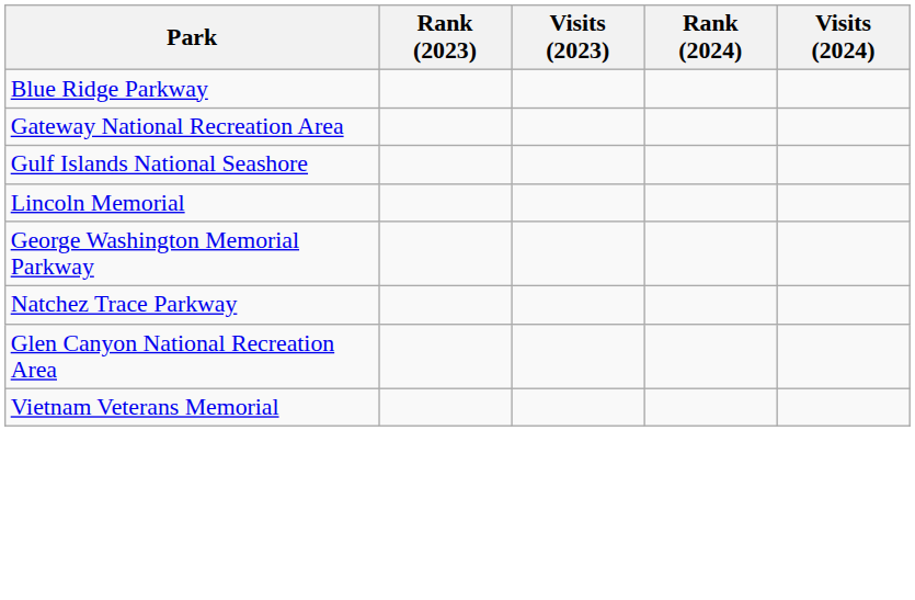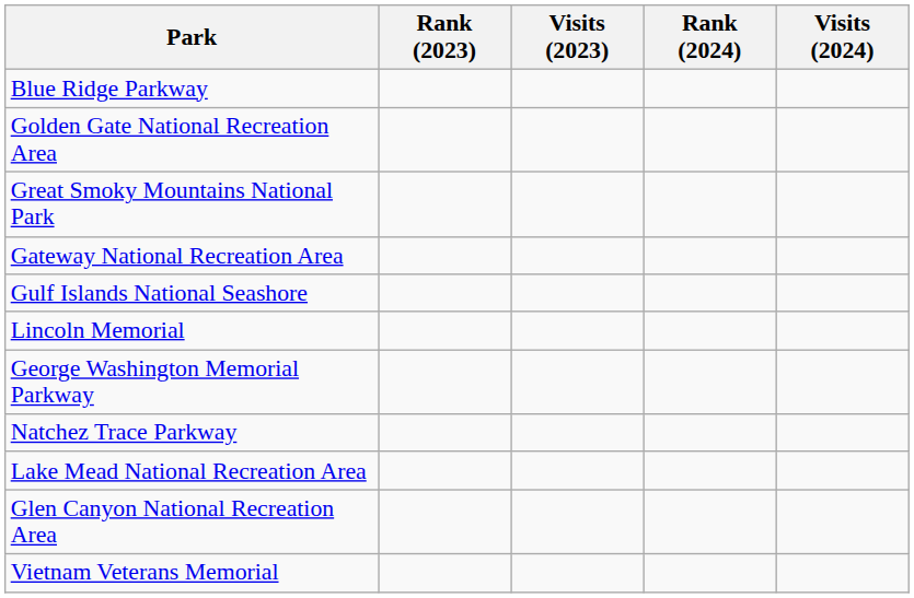 <table class="wikitable">
 <tr>
 <th>Park</th>
 <th>Rank (2023)</th>
 <th>Visits (2023)</th>
 <th>Rank (2024)</th>
 <th>Visits (2024)</th>
 </tr>
 <tr>
 <td><a href='#'>Blue Ridge Parkway</a></td>
+<td></td>
+<td></td>
+<td></td>
+<td></td>
+</tr>
+<tr>
+<td><a href='#'>Golden Gate National Recreation Area</a></td>
+<td></td>
+<td></td>
+<td></td>
+<td></td>
+</tr>
+<tr>
+<td><a href='#'>Great Smoky Mountains National Park</a></td>
 <td></td>
 <td></td>
 <td></td>
 <td></td>
 </tr>
 <tr>
 <td><a href='#'>Gateway National Recreation Area</a></td>
 <td></td>
 <td></td>
 <td></td>
 <td></td>
 </tr>
 <tr>
 <td><a href='#'>Gulf Islands National Seashore</a></td>
 <td></td>
 <td></td>
 <td></td>
 <td></td>
 </tr>
 <tr>
 <td><a href='#'>Lincoln Memorial</a></td>
 <td></td>
 <td></td>
 <td></td>
 <td></td>
 </tr>
 <tr>
 <td><a href='#'>George Washington Memorial Parkway</a></td>
 <td></td>
 <td></td>
 <td></td>
 <td></td>
 </tr>
 <tr>
 <td><a href='#'>Natchez Trace Parkway</a></td>
 <td></td>
 <td></td>
 <td></td>
 <td></td>
 </tr>
 <tr>
+<td><a href='#'>Lake Mead National Recreation Area</a></td>
+<td></td>
+<td></td>
+<td></td>
+<td></td>
+</tr>
+<tr>
 <td><a href='#'>Glen Canyon National Recreation Area</a></td>
 <td></td>
 <td></td>
 <td></td>
 <td></td>
 </tr>
 <tr>
 <td><a href='#'>Vietnam Veterans Memorial</a></td>
 <td></td>
 <td></td>
 <td></td>
 <td></td>
 </tr>
 </table>
